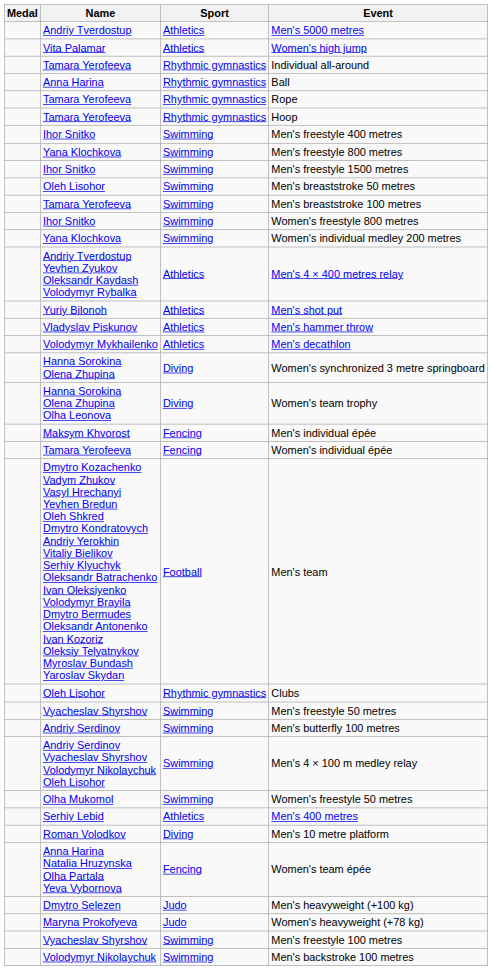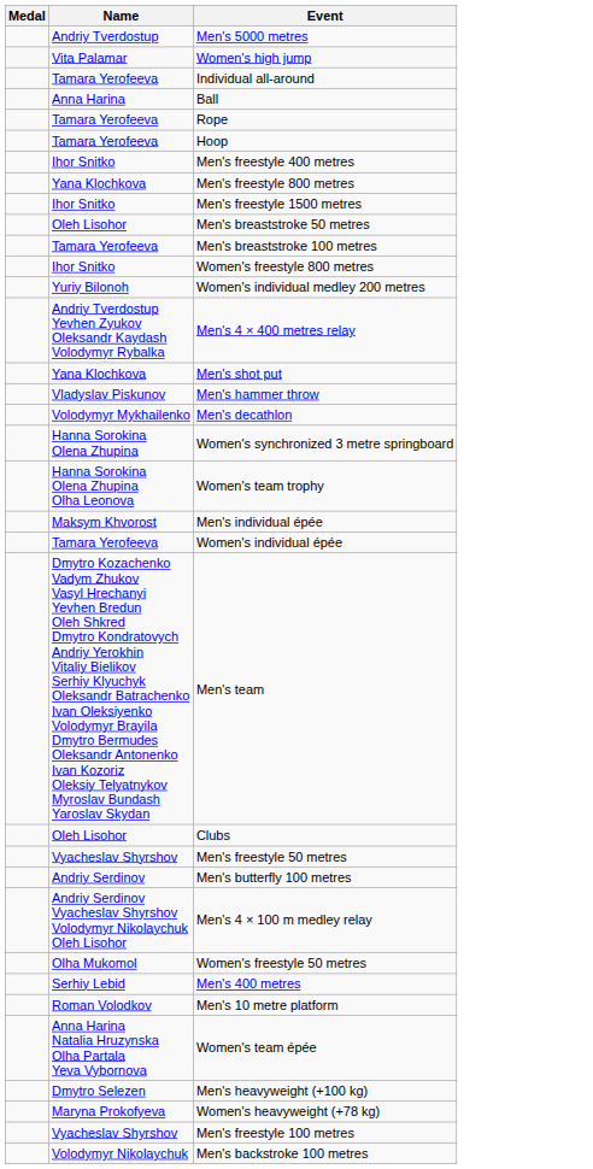 <table class="wikitable sortable" style="font-size: 95%;">
 <tr>
 <th>Medal</th>
 <th>Name</th>
-<th>Sport</th>
 <th>Event</th>
 </tr>
 <tr>
 <td></td>
 <td><a href='#'>Andriy Tverdostup</a></td>
-<td><a href='#'>Athletics</a></td>
 <td><a href='#'>Men's 5000 metres</a></td>
 </tr>
 <tr>
 <td></td>
 <td><a href='#'>Vita Palamar</a></td>
-<td><a href='#'>Athletics</a></td>
 <td><a href='#'>Women's high jump</a></td>
 </tr>
 <tr>
 <td></td>
 <td><a href='#'>Tamara Yerofeeva</a></td>
-<td><a href='#'>Rhythmic gymnastics</a></td>
 <td>Individual all-around</td>
 </tr>
 <tr>
 <td></td>
 <td><a href='#'>Anna Harina</a></td>
-<td><a href='#'>Rhythmic gymnastics</a></td>
 <td>Ball</td>
 </tr>
 <tr>
 <td></td>
 <td><a href='#'>Tamara Yerofeeva</a></td>
-<td><a href='#'>Rhythmic gymnastics</a></td>
 <td>Rope</td>
 </tr>
 <tr>
 <td></td>
 <td><a href='#'>Tamara Yerofeeva</a></td>
-<td><a href='#'>Rhythmic gymnastics</a></td>
 <td>Hoop</td>
 </tr>
 <tr>
 <td></td>
 <td><a href='#'>Ihor Snitko</a></td>
-<td><a href='#'>Swimming</a></td>
 <td>Men's freestyle 400 metres</td>
 </tr>
 <tr>
 <td></td>
 <td><a href='#'>Yana Klochkova</a></td>
-<td><a href='#'>Swimming</a></td>
 <td>Men's freestyle 800 metres</td>
 </tr>
 <tr>
 <td></td>
 <td><a href='#'>Ihor Snitko</a></td>
-<td><a href='#'>Swimming</a></td>
 <td>Men's freestyle 1500 metres</td>
 </tr>
 <tr>
 <td></td>
 <td><a href='#'>Oleh Lisohor</a></td>
-<td><a href='#'>Swimming</a></td>
 <td>Men's breaststroke 50 metres</td>
 </tr>
 <tr>
 <td></td>
 <td><a href='#'>Tamara Yerofeeva</a></td>
-<td><a href='#'>Swimming</a></td>
 <td>Men's breaststroke 100 metres</td>
 </tr>
 <tr>
 <td></td>
 <td><a href='#'>Ihor Snitko</a></td>
-<td><a href='#'>Swimming</a></td>
 <td>Women's freestyle 800 metres</td>
 </tr>
 <tr>
 <td></td>
-<td><a href='#'>Yana Klochkova</a></td>
-<td><a href='#'>Swimming</a></td>
+<td><a href='#'>Yuriy Bilonoh</a></td>
 <td>Women's individual medley 200 metres</td>
 </tr>
 <tr>
 <td></td>
 <td><a href='#'>Andriy Tverdostup</a><br><a href='#'>Yevhen Zyukov</a><br><a href='#'>Oleksandr Kaydash</a><br><a href='#'>Volodymyr Rybalka</a></td>
-<td><a href='#'>Athletics</a></td>
 <td><a href='#'>Men's 4 × 400 metres relay</a></td>
 </tr>
 <tr>
 <td></td>
-<td><a href='#'>Yuriy Bilonoh</a></td>
-<td><a href='#'>Athletics</a></td>
+<td><a href='#'>Yana Klochkova</a></td>
 <td><a href='#'>Men's shot put</a></td>
 </tr>
 <tr>
 <td></td>
 <td><a href='#'>Vladyslav Piskunov</a></td>
-<td><a href='#'>Athletics</a></td>
 <td><a href='#'>Men's hammer throw</a></td>
 </tr>
 <tr>
 <td></td>
 <td><a href='#'>Volodymyr Mykhailenko</a></td>
-<td><a href='#'>Athletics</a></td>
 <td><a href='#'>Men's decathlon</a></td>
 </tr>
 <tr>
 <td></td>
 <td><a href='#'>Hanna Sorokina</a><br><a href='#'>Olena Zhupina</a></td>
-<td><a href='#'>Diving</a></td>
 <td>Women's synchronized 3 metre springboard</td>
 </tr>
 <tr>
 <td></td>
 <td><a href='#'>Hanna Sorokina</a><br><a href='#'>Olena Zhupina</a><br><a href='#'>Olha Leonova</a></td>
-<td><a href='#'>Diving</a></td>
 <td>Women's team trophy</td>
 </tr>
 <tr>
 <td></td>
 <td><a href='#'>Maksym Khvorost</a></td>
-<td><a href='#'>Fencing</a></td>
 <td>Men's individual épée</td>
 </tr>
 <tr>
 <td></td>
 <td><a href='#'>Tamara Yerofeeva</a></td>
-<td><a href='#'>Fencing</a></td>
 <td>Women's individual épée</td>
 </tr>
 <tr>
 <td></td>
 <td><a href='#'>Dmytro Kozachenko</a><br><a href='#'>Vadym Zhukov</a><br><a href='#'>Vasyl Hrechanyi</a><br><a href='#'>Yevhen Bredun</a><br><a href='#'>Oleh Shkred</a><br><a href='#'>Dmytro Kondratovych</a><br><a href='#'>Andriy Yerokhin</a><br><a href='#'>Vitaliy Bielikov</a><br><a href='#'>Serhiy Klyuchyk</a><br><a href='#'>Oleksandr Batrachenko</a><br><a href='#'>Ivan Oleksiyenko</a><br><a href='#'>Volodymyr Brayila</a><br><a href='#'>Dmytro Bermudes</a><br><a href='#'>Oleksandr Antonenko</a><br><a href='#'>Ivan Kozoriz</a><br><a href='#'>Oleksiy Telyatnykov</a><br><a href='#'>Myroslav Bundash</a><br><a href='#'>Yaroslav Skydan</a></td>
-<td><a href='#'>Football</a></td>
 <td>Men's team</td>
 </tr>
 <tr>
 <td></td>
 <td><a href='#'>Oleh Lisohor</a></td>
-<td><a href='#'>Rhythmic gymnastics</a></td>
 <td>Clubs</td>
 </tr>
 <tr>
 <td></td>
 <td><a href='#'>Vyacheslav Shyrshov</a></td>
-<td><a href='#'>Swimming</a></td>
 <td>Men's freestyle 50 metres</td>
 </tr>
 <tr>
 <td></td>
 <td><a href='#'>Andriy Serdinov</a></td>
-<td><a href='#'>Swimming</a></td>
 <td>Men's butterfly 100 metres</td>
 </tr>
 <tr>
 <td></td>
 <td><a href='#'>Andriy Serdinov</a><br><a href='#'>Vyacheslav Shyrshov</a><br><a href='#'>Volodymyr Nikolaychuk</a><br><a href='#'>Oleh Lisohor</a></td>
-<td><a href='#'>Swimming</a></td>
 <td>Men's 4 × 100 m medley relay</td>
 </tr>
 <tr>
 <td></td>
 <td><a href='#'>Olha Mukomol</a></td>
-<td><a href='#'>Swimming</a></td>
 <td>Women's freestyle 50 metres</td>
 </tr>
 <tr>
 <td></td>
 <td><a href='#'>Serhiy Lebid</a></td>
-<td><a href='#'>Athletics</a></td>
 <td><a href='#'>Men's 400 metres</a></td>
 </tr>
 <tr>
 <td></td>
 <td><a href='#'>Roman Volodkov</a></td>
-<td><a href='#'>Diving</a></td>
 <td>Men's 10 metre platform</td>
 </tr>
 <tr>
 <td></td>
 <td><a href='#'>Anna Harina</a><br><a href='#'>Natalia Hruzynska</a><br><a href='#'>Olha Partala</a><br><a href='#'>Yeva Vybornova</a></td>
-<td><a href='#'>Fencing</a></td>
 <td>Women's team épée</td>
 </tr>
 <tr>
 <td></td>
 <td><a href='#'>Dmytro Selezen</a></td>
-<td><a href='#'>Judo</a></td>
 <td>Men's heavyweight (+100 kg)</td>
 </tr>
 <tr>
 <td></td>
 <td><a href='#'>Maryna Prokofyeva</a></td>
-<td><a href='#'>Judo</a></td>
 <td>Women's heavyweight (+78 kg)</td>
 </tr>
 <tr>
 <td></td>
 <td><a href='#'>Vyacheslav Shyrshov</a></td>
-<td><a href='#'>Swimming</a></td>
 <td>Men's freestyle 100 metres</td>
 </tr>
 <tr>
 <td></td>
 <td><a href='#'>Volodymyr Nikolaychuk</a></td>
-<td><a href='#'>Swimming</a></td>
 <td>Men's backstroke 100 metres</td>
 </tr>
 </table>
